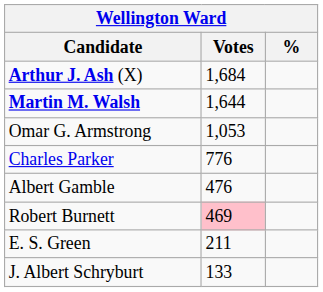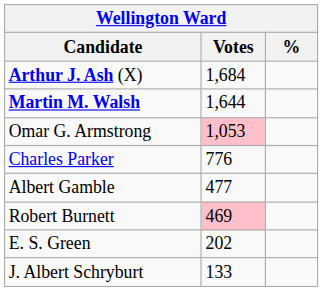 <table class="wikitable">
 <tr>
 <th colspan="3"><a href='#'>Wellington Ward</a></th>
 </tr>
 <tr>
 <th style="width: 170px">Candidate</th>
 <th style="width: 50px">Votes</th>
 <th style="width: 40px">%</th>
 </tr>
 <tr>
 <td><strong><a href='#'>Arthur J. Ash</a></strong> (X)</td>
 <td>1,684</td>
 <td></td>
 </tr>
 <tr>
 <td><strong><a href='#'>Martin M. Walsh</a></strong></td>
 <td>1,644</td>
 <td></td>
 </tr>
 <tr>
 <td>Omar G. Armstrong</td>
-<td>1,053</td>
+<td style="background: pink;">1,053</td>
 <td></td>
 </tr>
 <tr>
 <td><a href='#'>Charles Parker</a></td>
 <td>776</td>
 <td></td>
 </tr>
 <tr>
 <td>Albert Gamble</td>
-<td>476</td>
+<td>477</td>
 <td></td>
 </tr>
 <tr>
 <td>Robert Burnett</td>
 <td style="background: pink;">469</td>
 <td></td>
 </tr>
 <tr>
 <td>E. S. Green</td>
-<td>211</td>
+<td>202</td>
 <td></td>
 </tr>
 <tr>
 <td>J. Albert Schryburt</td>
 <td>133</td>
 <td></td>
 </tr>
 </table>
